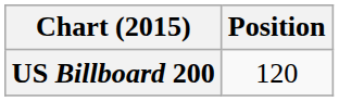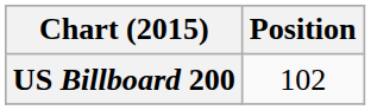 <table class="wikitable plainrowheaders" style="text-align:center">
 <tr>
 <th scope="col">Chart (2015)</th>
 <th scope="col">Position</th>
 </tr>
 <tr>
 <th scope="row">US <em>Billboard</em> 200</th>
-<td>120</td>
+<td>102</td>
 </tr>
 </table>
